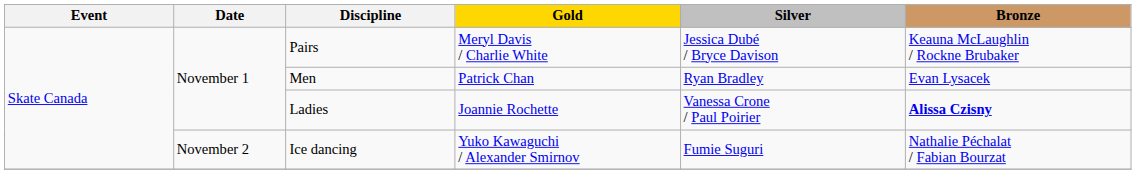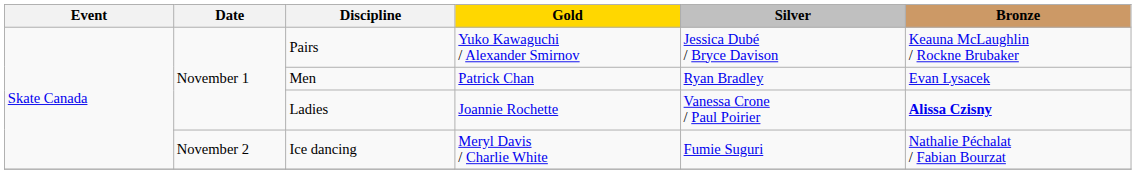 <table class="wikitable" width="98%">
 <tr>
 <th width="15%">Event</th>
 <th width="10%">Date</th>
 <th width="15%">Discipline</th>
 <td width = "20%" align="center" bgcolor="gold"><strong>Gold</strong></td>
 <td width = "20%" align="center" bgcolor="silver"><strong>Silver</strong></td>
 <td width = "20%" align="center" bgcolor="cc9966"><strong>Bronze</strong></td>
 </tr>
 <tr>
 <td rowspan="4"> <a href='#'>Skate Canada</a></td>
 <td rowspan="3">November 1</td>
 <td>Pairs</td>
-<td> <a href='#'>Meryl Davis</a> <br>/  <a href='#'>Charlie White</a></td>
+<td> <a href='#'>Yuko Kawaguchi</a> <br>/  <a href='#'>Alexander Smirnov</a></td>
 <td> <a href='#'>Jessica Dubé</a> <br>/  <a href='#'>Bryce Davison</a></td>
 <td> <a href='#'>Keauna McLaughlin</a> <br>/  <a href='#'>Rockne Brubaker</a></td>
 </tr>
 <tr>
 <td>Men</td>
 <td> <a href='#'>Patrick Chan</a></td>
 <td> <a href='#'>Ryan Bradley</a></td>
 <td> <a href='#'>Evan Lysacek</a></td>
 </tr>
 <tr>
 <td>Ladies</td>
 <td> <a href='#'>Joannie Rochette</a></td>
 <td> <a href='#'>Vanessa Crone</a> <br>/  <a href='#'>Paul Poirier</a></td>
 <td><strong> <a href='#'>Alissa Czisny</a></strong></td>
 </tr>
 <tr>
 <td>November 2</td>
 <td>Ice dancing</td>
-<td> <a href='#'>Yuko Kawaguchi</a> <br>/  <a href='#'>Alexander Smirnov</a></td>
+<td> <a href='#'>Meryl Davis</a> <br>/  <a href='#'>Charlie White</a></td>
 <td> <a href='#'>Fumie Suguri</a></td>
 <td> <a href='#'>Nathalie Péchalat</a> <br>/  <a href='#'>Fabian Bourzat</a></td>
 </tr>
 <tr>
 </tr>
 </table>
